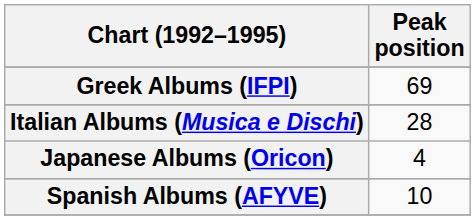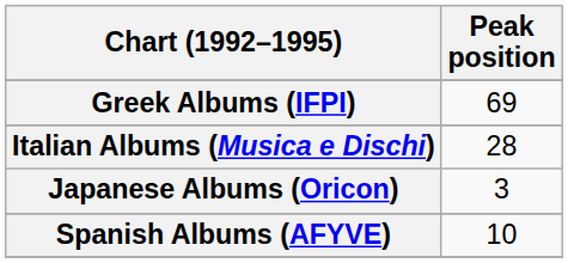 <table class="wikitable sortable plainrowheaders" style="text-align:center;">
 <tr>
 <th>Chart (1992–1995)</th>
 <th>Peak<br>position</th>
 </tr>
 <tr>
 </tr>
 <tr>
 </tr>
 <tr>
 </tr>
 <tr>
 </tr>
 <tr>
 </tr>
 <tr>
 </tr>
 <tr>
 </tr>
 <tr>
 <th scope="row">Greek Albums (<a href='#'>IFPI</a>)</th>
 <td>69</td>
 </tr>
 <tr>
 </tr>
 <tr>
 <th scope="row">Italian Albums (<em><a href='#'>Musica e Dischi</a></em>)</th>
 <td align="center">28</td>
 </tr>
 <tr>
 <th scope="row">Japanese Albums (<a href='#'>Oricon</a>)</th>
-<td>4</td>
+<td>3</td>
 </tr>
 <tr>
 </tr>
 <tr>
 </tr>
 <tr>
 </tr>
 <tr>
 <th scope="row">Spanish Albums (<a href='#'>AFYVE</a>)</th>
 <td align="center">10</td>
 </tr>
 <tr>
 </tr>
 <tr>
 </tr>
 <tr>
 </tr>
 <tr>
 </tr>
 <tr>
 </tr>
 </table>
